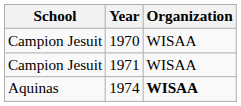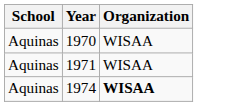 <table class="wikitable">
 <tr>
 <th>School</th>
 <th>Year</th>
 <th>Organization</th>
 </tr>
 <tr>
-<td>Campion Jesuit</td>
+<td>Aquinas</td>
 <td>1970</td>
 <td>WISAA</td>
 </tr>
 <tr>
-<td>Campion Jesuit</td>
+<td>Aquinas</td>
 <td>1971</td>
 <td>WISAA</td>
 </tr>
 <tr>
 <td>Aquinas</td>
 <td>1974</td>
 <td><strong>WISAA</strong></td>
 </tr>
 </table>
